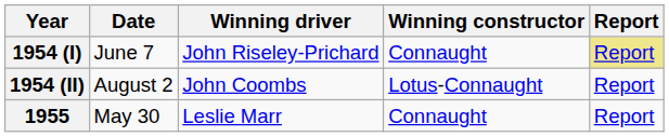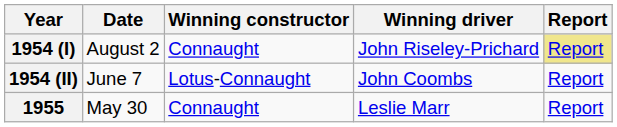 <table class="wikitable" style="font-size:95%">
 <tr>
 <th>Year</th>
 <th>Date</th>
+<th>Winning constructor</th>
 <th>Winning driver</th>
-<th>Winning constructor</th>
 <th>Report</th>
 </tr>
 <tr>
 <th>1954 (I)</th>
-<td>June 7</td>
+<td>August 2</td>
+<td><a href='#'>Connaught</a></td>
 <td> <a href='#'>John Riseley-Prichard</a></td>
-<td><a href='#'>Connaught</a></td>
 <td style="background: khaki;"><a href='#'>Report</a></td>
 </tr>
 <tr>
 <th>1954 (II)</th>
-<td>August 2</td>
+<td>June 7</td>
+<td><a href='#'>Lotus</a>-<a href='#'>Connaught</a></td>
 <td> <a href='#'>John Coombs</a></td>
-<td><a href='#'>Lotus</a>-<a href='#'>Connaught</a></td>
 <td><a href='#'>Report</a></td>
 </tr>
 <tr>
 <th>1955</th>
 <td>May 30</td>
+<td><a href='#'>Connaught</a></td>
 <td> <a href='#'>Leslie Marr</a></td>
-<td><a href='#'>Connaught</a></td>
 <td><a href='#'>Report</a></td>
 </tr>
 </table>
